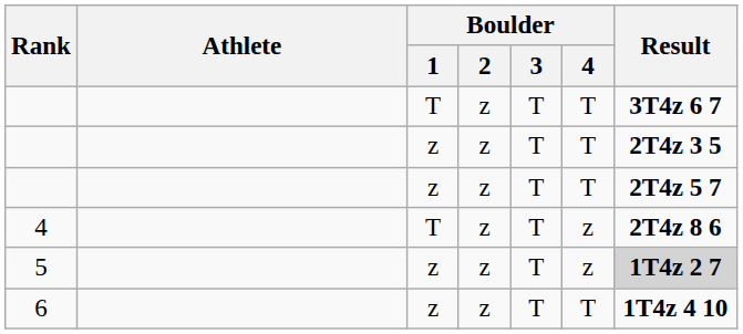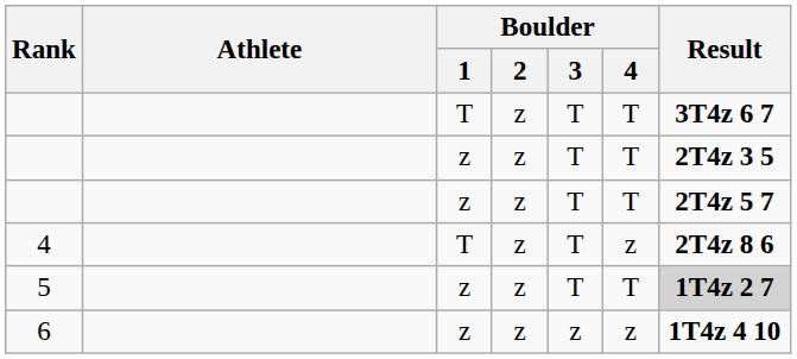 <table class="wikitable" style="text-align:center">
 <tr>
 <th rowspan=2>Rank</th>
 <th rowspan=2 width=200>Athlete</th>
 <th colspan=4>Boulder</th>
 <th rowspan=2 width=70>Result</th>
 </tr>
 <tr>
 <th width=25>1</th>
 <th width=25>2</th>
 <th width=25>3</th>
 <th width=25>4</th>
 </tr>
 <tr>
 <td></td>
 <td align=left></td>
 <td>T</td>
 <td>z</td>
 <td>T</td>
 <td>T</td>
 <td><strong>3T4z 6 7</strong></td>
 </tr>
 <tr>
 <td></td>
 <td align=left></td>
 <td>z</td>
 <td>z</td>
 <td>T</td>
 <td>T</td>
 <td><strong>2T4z 3 5</strong></td>
 </tr>
 <tr>
 <td></td>
 <td align=left></td>
 <td>z</td>
 <td>z</td>
 <td>T</td>
 <td>T</td>
 <td><strong>2T4z 5 7</strong></td>
 </tr>
 <tr>
 <td>4</td>
 <td align="left"></td>
 <td>T</td>
 <td>z</td>
 <td>T</td>
 <td>z</td>
 <td><strong>2T4z 8 6</strong></td>
 </tr>
 <tr>
 <td>5</td>
 <td align="left"></td>
 <td>z</td>
 <td>z</td>
 <td>T</td>
-<td>z</td>
+<td>T</td>
 <td style="background: lightgrey;"><strong>1T4z 2 7</strong></td>
 </tr>
 <tr>
 <td>6</td>
 <td align=left></td>
 <td>z</td>
 <td>z</td>
-<td>T</td>
-<td>T</td>
+<td>z</td>
+<td>z</td>
 <td><strong>1T4z 4 10</strong></td>
 </tr>
 </table>
